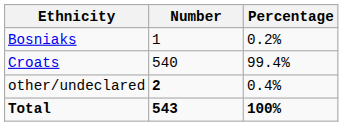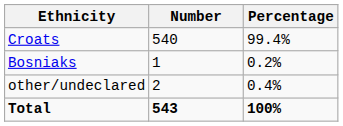 <table class="wikitable">
 <tr>
 <th width="100px">Ethnicity</th>
 <th width="80px">Number</th>
 <th width="80px">Percentage</th>
 </tr>
 <tr>
+<td><a href='#'>Croats</a></td>
+<td>540</td>
+<td>99.4%</td>
+</tr>
+<tr>
 <td><a href='#'>Bosniaks</a></td>
 <td>1</td>
 <td>0.2%</td>
 </tr>
 <tr>
-<td><a href='#'>Croats</a></td>
-<td>540</td>
-<td>99.4%</td>
-</tr>
-<tr>
 <td>other/undeclared</td>
-<td><strong>2</strong></td>
+<td>2</td>
 <td>0.4%</td>
 </tr>
 <tr>
 <td><strong>Total</strong></td>
 <td><strong>543</strong></td>
 <td><strong>100%</strong></td>
 </tr>
 </table>
